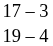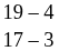 <table style="text-align:center">
 <tr>
 <th width=200></th>
 <th width=100></th>
 <th width=200></th>
 </tr>
 <tr>
 <td align=right><strong></strong></td>
-<td>17 – 3</td>
+<td>19 – 4</td>
 <td align=left></td>
 </tr>
 <tr>
 <td align=right><strong></strong></td>
-<td>19 – 4</td>
+<td>17 – 3</td>
 <td align=left></td>
 </tr>
 </table>
